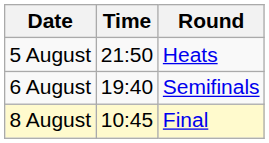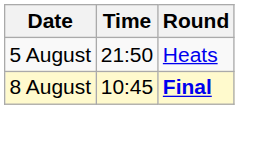 <table class="wikitable">
 <tr>
 <th>Date</th>
 <th>Time</th>
 <th>Round</th>
 </tr>
 <tr>
 <td>5 August</td>
 <td>21:50</td>
 <td><a href='#'>Heats</a></td>
 </tr>
-<tr>
-<td>6 August</td>
-<td>19:40</td>
-<td><a href='#'>Semifinals</a></td>
-</tr>
 <tr style=background:lemonchiffon>
 <td>8 August</td>
 <td>10:45</td>
-<td><a href='#'>Final</a></td>
+<td><strong><a href='#'>Final</a></strong></td>
 </tr>
 </table>
